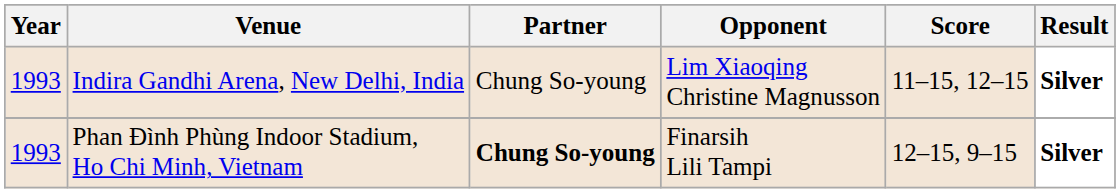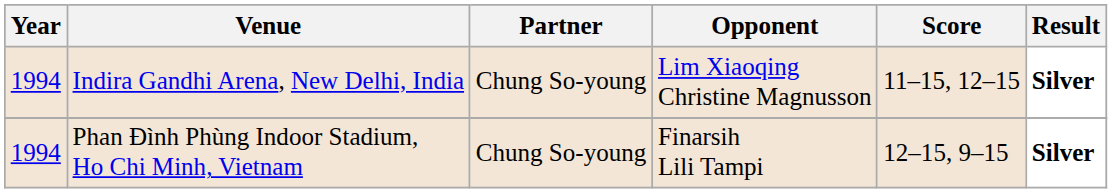 <table class="sortable wikitable" style="font-size: 90%;">
 <tr>
 <th>Year</th>
 <th>Venue</th>
 <th>Partner</th>
 <th>Opponent</th>
 <th>Score</th>
 <th>Result</th>
 </tr>
 <tr style="background:#F3E6D7">
-<td align="center"><a href='#'>1993</a></td>
+<td align="center"><a href='#'>1994</a></td>
 <td align="left"><a href='#'>Indira Gandhi Arena</a>, <a href='#'>New Delhi, India</a></td>
 <td align="left"> Chung So-young</td>
 <td align="left"> <a href='#'>Lim Xiaoqing</a> <br>  Christine Magnusson</td>
 <td align="left">11–15, 12–15</td>
 <td style="text-align:left; background:white"> <strong>Silver</strong></td>
 </tr>
 <tr>
 </tr>
 <tr style="background:#F3E6D7">
-<td align="center"><a href='#'>1993</a></td>
+<td align="center"><a href='#'>1994</a></td>
 <td align="left">Phan Đình Phùng Indoor Stadium,<br><a href='#'>Ho Chi Minh, Vietnam</a></td>
-<td align="left"><strong> Chung So-young</strong></td>
+<td align="left"> Chung So-young</td>
 <td align="left"> Finarsih <br>  Lili Tampi</td>
 <td align="left">12–15, 9–15</td>
 <td style="text-align:left; background:white"> <strong>Silver</strong></td>
 </tr>
 </table>
